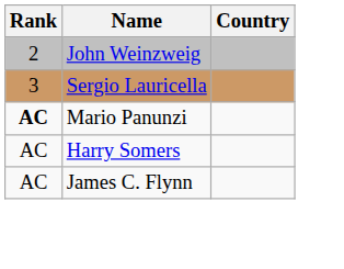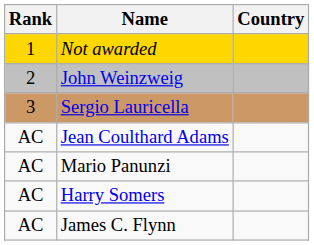 <table class="wikitable sortable" style="text-align:center">
 <tr>
 <th>Rank</th>
 <th>Name</th>
 <th>Country</th>
+</tr>
+<tr bgcolor=gold>
+<td>1</td>
+<td align="left"><em>Not awarded</em></td>
+<td align="left"></td>
 </tr>
 <tr bgcolor=silver>
 <td>2</td>
 <td align="left"><a href='#'>John Weinzweig</a></td>
 <td align="left"></td>
 </tr>
 <tr bgcolor=#CC9966>
 <td>3</td>
 <td align="left"><a href='#'>Sergio Lauricella</a></td>
 <td align="left"></td>
 </tr>
 <tr>
-<td><strong>AC</strong></td>
+<td>AC</td>
+<td align="left"><a href='#'>Jean Coulthard Adams</a></td>
+<td align="left"></td>
+</tr>
+<tr>
+<td>AC</td>
 <td align="left">Mario Panunzi</td>
 <td align="left"></td>
 </tr>
 <tr>
 <td>AC</td>
 <td align="left"><a href='#'>Harry Somers</a></td>
 <td align="left"></td>
 </tr>
 <tr>
 <td>AC</td>
 <td align="left">James C. Flynn</td>
 <td align="left"></td>
 </tr>
 </table>
